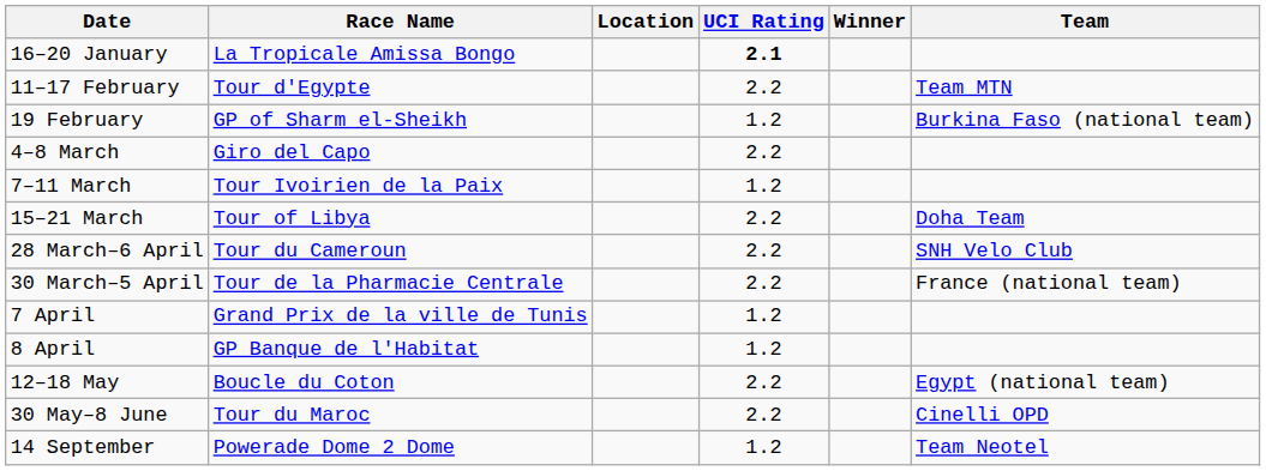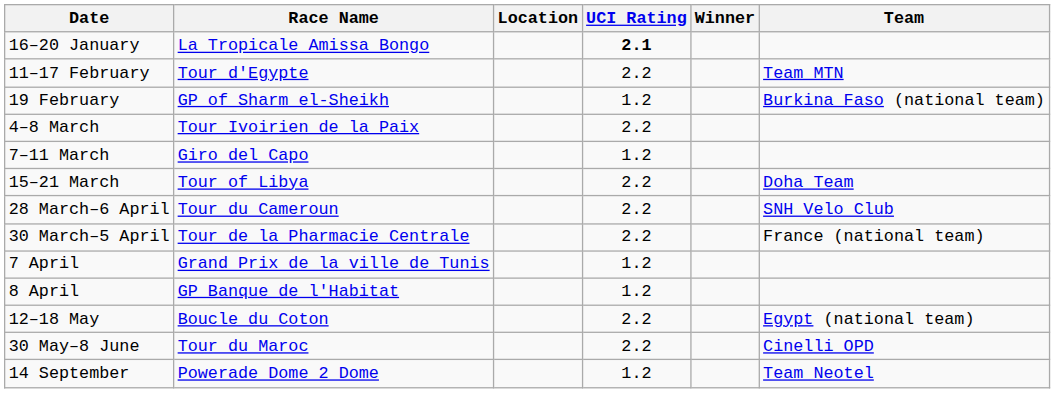 <table class="wikitable sortable">
 <tr>
 <th>Date</th>
 <th>Race Name</th>
 <th>Location</th>
 <th><a href='#'>UCI Rating</a></th>
 <th>Winner</th>
 <th>Team</th>
 </tr>
 <tr>
 <td>16–20 January</td>
 <td><a href='#'>La Tropicale Amissa Bongo</a></td>
 <td></td>
 <td align=center><strong>2.1</strong></td>
 <td></td>
 <td></td>
 </tr>
 <tr>
 <td>11–17 February</td>
 <td><a href='#'>Tour d'Egypte</a></td>
 <td></td>
 <td align=center>2.2</td>
 <td></td>
 <td><a href='#'>Team MTN</a></td>
 </tr>
 <tr>
 <td>19 February</td>
 <td><a href='#'>GP of Sharm el-Sheikh</a></td>
 <td></td>
 <td align=center>1.2</td>
 <td></td>
 <td><a href='#'>Burkina Faso</a> (national team)</td>
 </tr>
 <tr>
 <td>4–8 March</td>
-<td><a href='#'>Giro del Capo</a></td>
+<td><a href='#'>Tour Ivoirien de la Paix</a></td>
 <td></td>
 <td align=center>2.2</td>
 <td></td>
 <td></td>
 </tr>
 <tr>
 <td>7–11 March</td>
-<td><a href='#'>Tour Ivoirien de la Paix</a></td>
+<td><a href='#'>Giro del Capo</a></td>
 <td></td>
 <td align=center>1.2</td>
 <td></td>
 <td></td>
 </tr>
 <tr>
 <td>15–21 March</td>
 <td><a href='#'>Tour of Libya</a></td>
 <td></td>
 <td align=center>2.2</td>
 <td></td>
 <td><a href='#'>Doha Team</a></td>
 </tr>
 <tr>
 <td>28 March–6 April</td>
 <td><a href='#'>Tour du Cameroun</a></td>
 <td></td>
 <td align=center>2.2</td>
 <td></td>
 <td><a href='#'>SNH Velo Club</a></td>
 </tr>
 <tr>
 <td>30 March–5 April</td>
 <td><a href='#'>Tour de la Pharmacie Centrale</a></td>
 <td></td>
 <td align=center>2.2</td>
 <td></td>
 <td>France (national team)</td>
 </tr>
 <tr>
 <td>7 April</td>
 <td><a href='#'>Grand Prix de la ville de Tunis</a></td>
 <td></td>
 <td align=center>1.2</td>
 <td></td>
 <td></td>
 </tr>
 <tr>
 <td>8 April</td>
 <td><a href='#'>GP Banque de l'Habitat</a></td>
 <td></td>
 <td align=center>1.2</td>
 <td></td>
 <td></td>
 </tr>
 <tr>
 <td>12–18 May</td>
 <td><a href='#'>Boucle du Coton</a></td>
 <td></td>
 <td align=center>2.2</td>
 <td></td>
 <td><a href='#'>Egypt</a> (national team)</td>
 </tr>
 <tr>
 <td>30 May–8 June</td>
 <td><a href='#'>Tour du Maroc</a></td>
 <td></td>
 <td align=center>2.2</td>
 <td></td>
 <td><a href='#'>Cinelli OPD</a></td>
 </tr>
 <tr>
 <td>14 September</td>
 <td><a href='#'>Powerade Dome 2 Dome</a></td>
 <td></td>
 <td align=center>1.2</td>
 <td></td>
 <td><a href='#'>Team Neotel</a></td>
 </tr>
 </table>
